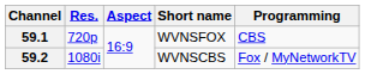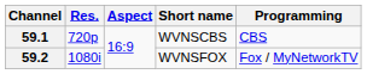 <table class="wikitable">
 <tr>
 <th scope = "col">Channel</th>
 <th scope = "col"><a href='#'>Res.</a></th>
 <th scope = "col"><a href='#'>Aspect</a></th>
 <th scope = "col">Short name</th>
 <th scope = "col">Programming</th>
 </tr>
 <tr>
 <th scope = "row">59.1</th>
 <td><a href='#'>720p</a></td>
 <td rowspan=2><a href='#'>16:9</a></td>
-<td>WVNSFOX</td>
+<td>WVNSCBS</td>
 <td><a href='#'>CBS</a></td>
 </tr>
 <tr>
 <th scope = "row">59.2</th>
 <td><a href='#'>1080i</a></td>
-<td>WVNSCBS</td>
+<td>WVNSFOX</td>
 <td><a href='#'>Fox</a> / <a href='#'>MyNetworkTV</a></td>
 </tr>
 </table>
